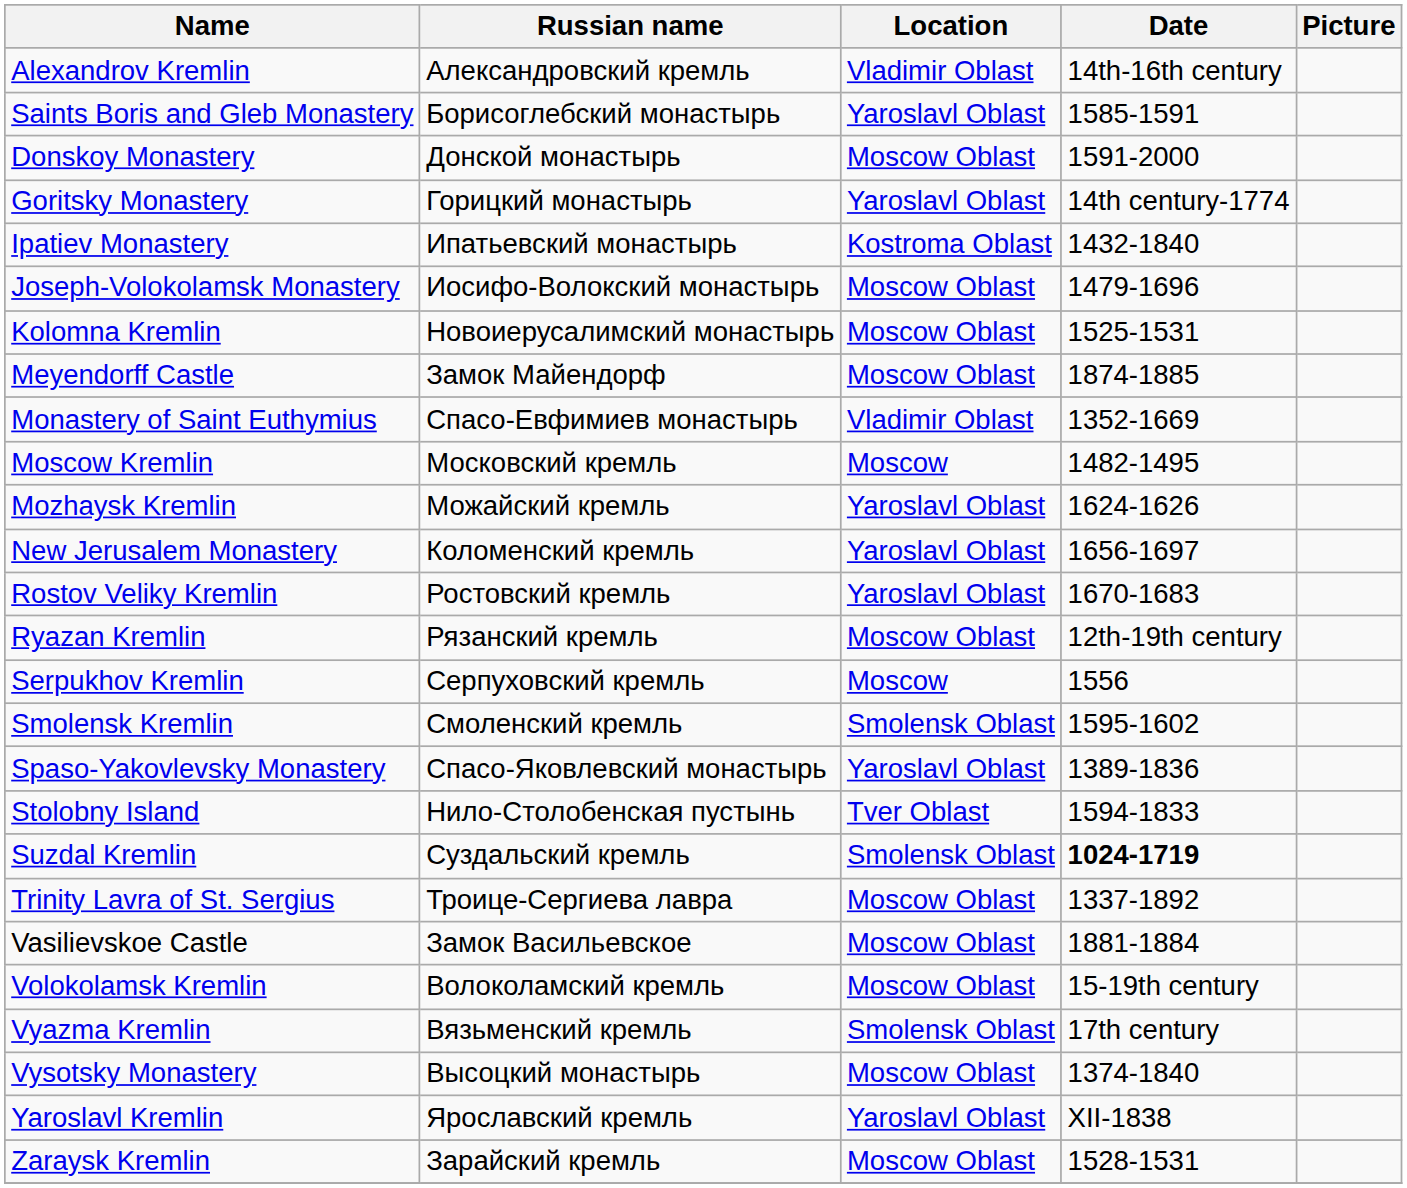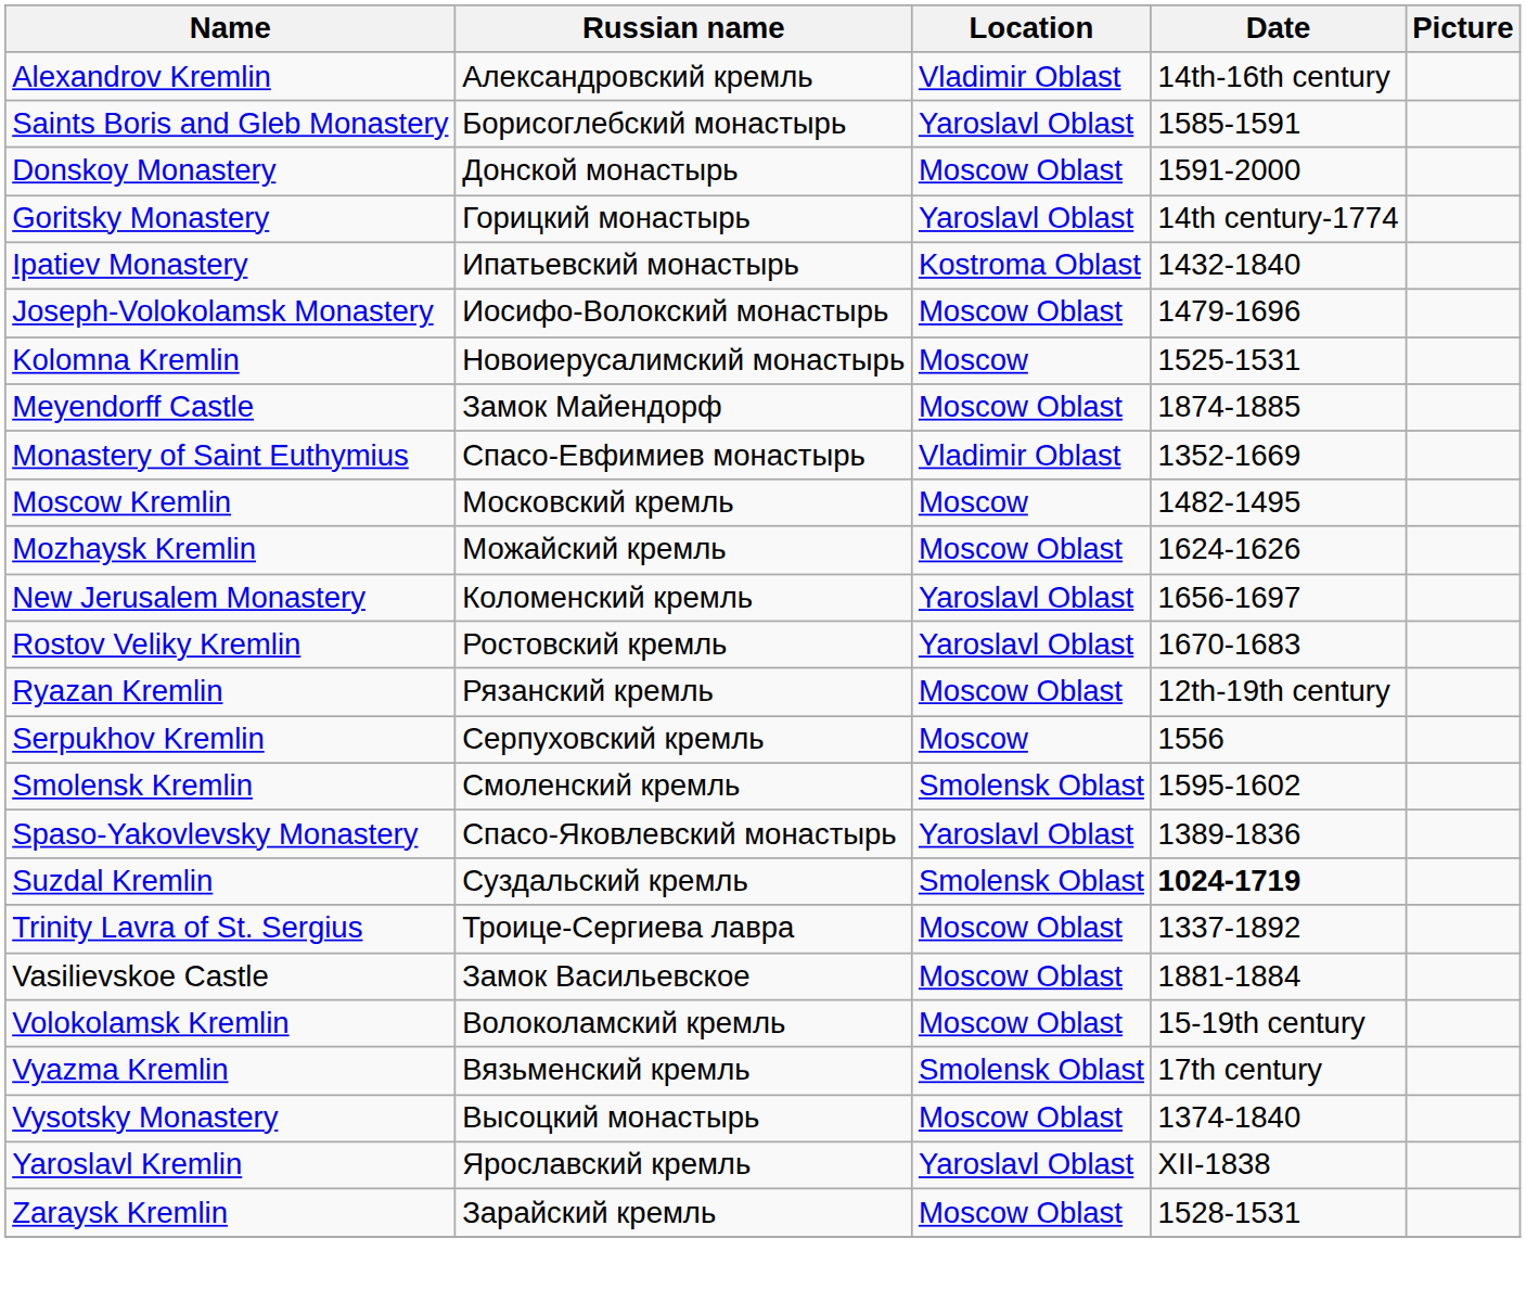 <table class="sortable wikitable">
 <tr>
 <th>Name</th>
 <th>Russian name</th>
 <th>Location</th>
 <th>Date</th>
 <th>Picture</th>
 </tr>
 <tr ---->
 <td><a href='#'>Alexandrov Kremlin</a></td>
 <td>Александровский кремль</td>
 <td><a href='#'>Vladimir Oblast</a></td>
 <td>14th-16th century</td>
 <td></td>
 </tr>
 <tr ---->
 <td><a href='#'>Saints Boris and Gleb Monastery</a></td>
 <td>Борисоглебский монастырь</td>
 <td><a href='#'>Yaroslavl Oblast</a></td>
 <td>1585-1591</td>
 <td></td>
 </tr>
 <tr ---->
 <td><a href='#'>Donskoy Monastery</a></td>
 <td>Донской монастырь</td>
 <td><a href='#'>Moscow Oblast</a></td>
 <td>1591-2000</td>
 <td></td>
 </tr>
 <tr ---->
 <td><a href='#'>Goritsky Monastery</a></td>
 <td>Горицкий монастырь</td>
 <td><a href='#'>Yaroslavl Oblast</a></td>
 <td>14th century-1774</td>
 <td></td>
 </tr>
 <tr ---->
 <td><a href='#'>Ipatiev Monastery</a></td>
 <td>Ипатьевский монастырь</td>
 <td><a href='#'>Kostroma Oblast</a></td>
 <td>1432-1840</td>
 <td></td>
 </tr>
 <tr ---->
 <td><a href='#'>Joseph-Volokolamsk Monastery</a></td>
 <td>Иосифо-Волокский монастырь</td>
 <td><a href='#'>Moscow Oblast</a></td>
 <td>1479-1696</td>
 <td></td>
 </tr>
 <tr ---->
 <td><a href='#'>Kolomna Kremlin</a></td>
 <td>Новоиерусалимский монастырь</td>
-<td><a href='#'>Moscow Oblast</a></td>
+<td><a href='#'>Moscow</a></td>
 <td>1525-1531</td>
 <td></td>
 </tr>
 <tr ---->
 <td><a href='#'>Meyendorff Castle</a></td>
 <td>Замок Майендорф</td>
 <td><a href='#'>Moscow Oblast</a></td>
 <td>1874-1885</td>
 <td></td>
 </tr>
 <tr ---->
 <td><a href='#'>Monastery of Saint Euthymius</a></td>
 <td>Спасо-Евфимиев монастырь</td>
 <td><a href='#'>Vladimir Oblast</a></td>
 <td>1352-1669</td>
 <td></td>
 </tr>
 <tr ---->
 <td><a href='#'>Moscow Kremlin</a></td>
 <td>Московский кремль</td>
 <td><a href='#'>Moscow</a></td>
 <td>1482-1495</td>
 <td></td>
 </tr>
 <tr ---->
 <td><a href='#'>Mozhaysk Kremlin</a></td>
 <td>Можайский кремль</td>
-<td><a href='#'>Yaroslavl Oblast</a></td>
+<td><a href='#'>Moscow Oblast</a></td>
 <td>1624-1626</td>
 <td></td>
 </tr>
 <tr ---->
 <td><a href='#'>New Jerusalem Monastery</a></td>
 <td>Коломенский кремль</td>
 <td><a href='#'>Yaroslavl Oblast</a></td>
 <td>1656-1697</td>
 <td></td>
 </tr>
 <tr ---->
 <td><a href='#'>Rostov Veliky Kremlin</a></td>
 <td>Ростовский кремль</td>
 <td><a href='#'>Yaroslavl Oblast</a></td>
 <td>1670-1683</td>
 <td></td>
 </tr>
 <tr ---->
 <td><a href='#'>Ryazan Kremlin</a></td>
 <td>Рязанский кремль</td>
 <td><a href='#'>Moscow Oblast</a></td>
 <td>12th-19th century</td>
 <td></td>
 </tr>
 <tr ---->
 <td><a href='#'>Serpukhov Kremlin</a></td>
 <td>Серпуховский кремль</td>
 <td><a href='#'>Moscow</a></td>
 <td>1556</td>
 <td></td>
 </tr>
 <tr ---->
 <td><a href='#'>Smolensk Kremlin</a></td>
 <td>Смоленский кремль</td>
 <td><a href='#'>Smolensk Oblast</a></td>
 <td>1595-1602</td>
 <td></td>
 </tr>
 <tr ---->
 <td><a href='#'>Spaso-Yakovlevsky Monastery</a></td>
 <td>Спасо-Яковлевский монастырь</td>
 <td><a href='#'>Yaroslavl Oblast</a></td>
 <td>1389-1836</td>
-<td></td>
-</tr>
-<tr ---->
-<td><a href='#'>Stolobny Island</a></td>
-<td>Нило-Столобенская пустынь</td>
-<td><a href='#'>Tver Oblast</a></td>
-<td>1594-1833</td>
 <td></td>
 </tr>
 <tr ---->
 <td><a href='#'>Suzdal Kremlin</a></td>
 <td>Суздальский кремль</td>
 <td><a href='#'>Smolensk Oblast</a></td>
 <td><strong>1024-1719</strong></td>
 <td></td>
 </tr>
 <tr ---->
 <td><a href='#'>Trinity Lavra of St. Sergius</a></td>
 <td>Троице-Сергиева лавра</td>
 <td><a href='#'>Moscow Oblast</a></td>
 <td>1337-1892</td>
 <td></td>
 </tr>
 <tr ---->
 <td>Vasilievskoe Castle</td>
 <td>Замок Васильевское</td>
 <td><a href='#'>Moscow Oblast</a></td>
 <td>1881-1884</td>
 <td></td>
 </tr>
 <tr ---->
 <td><a href='#'>Volokolamsk Kremlin</a></td>
 <td>Волоколамский кремль</td>
 <td><a href='#'>Moscow Oblast</a></td>
 <td>15-19th century</td>
 <td></td>
 </tr>
 <tr ---->
 <td><a href='#'>Vyazma Kremlin</a></td>
 <td>Вязьменский кремль</td>
 <td><a href='#'>Smolensk Oblast</a></td>
 <td>17th century</td>
 <td></td>
 </tr>
 <tr ---->
 <td><a href='#'>Vysotsky Monastery</a></td>
 <td>Высоцкий монастырь</td>
 <td><a href='#'>Moscow Oblast</a></td>
 <td>1374-1840</td>
 <td></td>
 </tr>
 <tr ---->
 <td><a href='#'>Yaroslavl Kremlin</a></td>
 <td>Ярославский кремль</td>
 <td><a href='#'>Yaroslavl Oblast</a></td>
 <td>XII-1838</td>
 <td></td>
 </tr>
 <tr ---->
 <td><a href='#'>Zaraysk Kremlin</a></td>
 <td>Зарайский кремль</td>
 <td><a href='#'>Moscow Oblast</a></td>
 <td>1528-1531</td>
 <td></td>
 </tr>
 <tr ---->
 </tr>
 </table>
